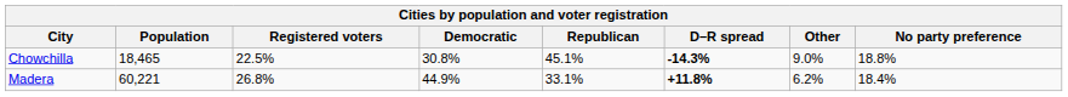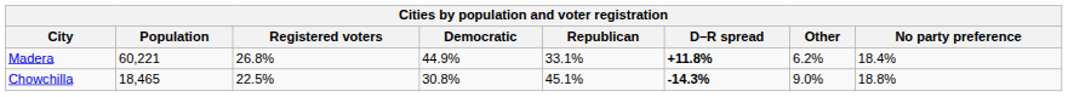 <table class="wikitable collapsible collapsed sortable" style="width: 100%;">
 <tr>
 <th colspan="8">Cities by population and voter registration</th>
 </tr>
 <tr>
 <th>City</th>
 <th data-sort-type="number">Population</th>
 <th data-sort-type="number">Registered voters<br></th>
 <th data-sort-type="number">Democratic</th>
 <th data-sort-type="number">Republican</th>
 <th data-sort-type="number">D–R spread</th>
 <th data-sort-type="number">Other</th>
 <th data-sort-type="number">No party preference</th>
 </tr>
 <tr>
+<td><a href='#'>Madera</a></td>
+<td>60,221</td>
+<td>26.8%</td>
+<td>44.9%</td>
+<td>33.1%</td>
+<td><span><strong>+11.8%</strong></span></td>
+<td>6.2%</td>
+<td>18.4%</td>
+</tr>
+<tr>
 <td><a href='#'>Chowchilla</a></td>
 <td>18,465</td>
 <td>22.5%</td>
 <td>30.8%</td>
 <td>45.1%</td>
 <td><span><strong>-14.3%</strong></span></td>
 <td>9.0%</td>
 <td>18.8%</td>
 </tr>
-<tr>
-<td><a href='#'>Madera</a></td>
-<td>60,221</td>
-<td>26.8%</td>
-<td>44.9%</td>
-<td>33.1%</td>
-<td><span><strong>+11.8%</strong></span></td>
-<td>6.2%</td>
-<td>18.4%</td>
-</tr>
 </table>
